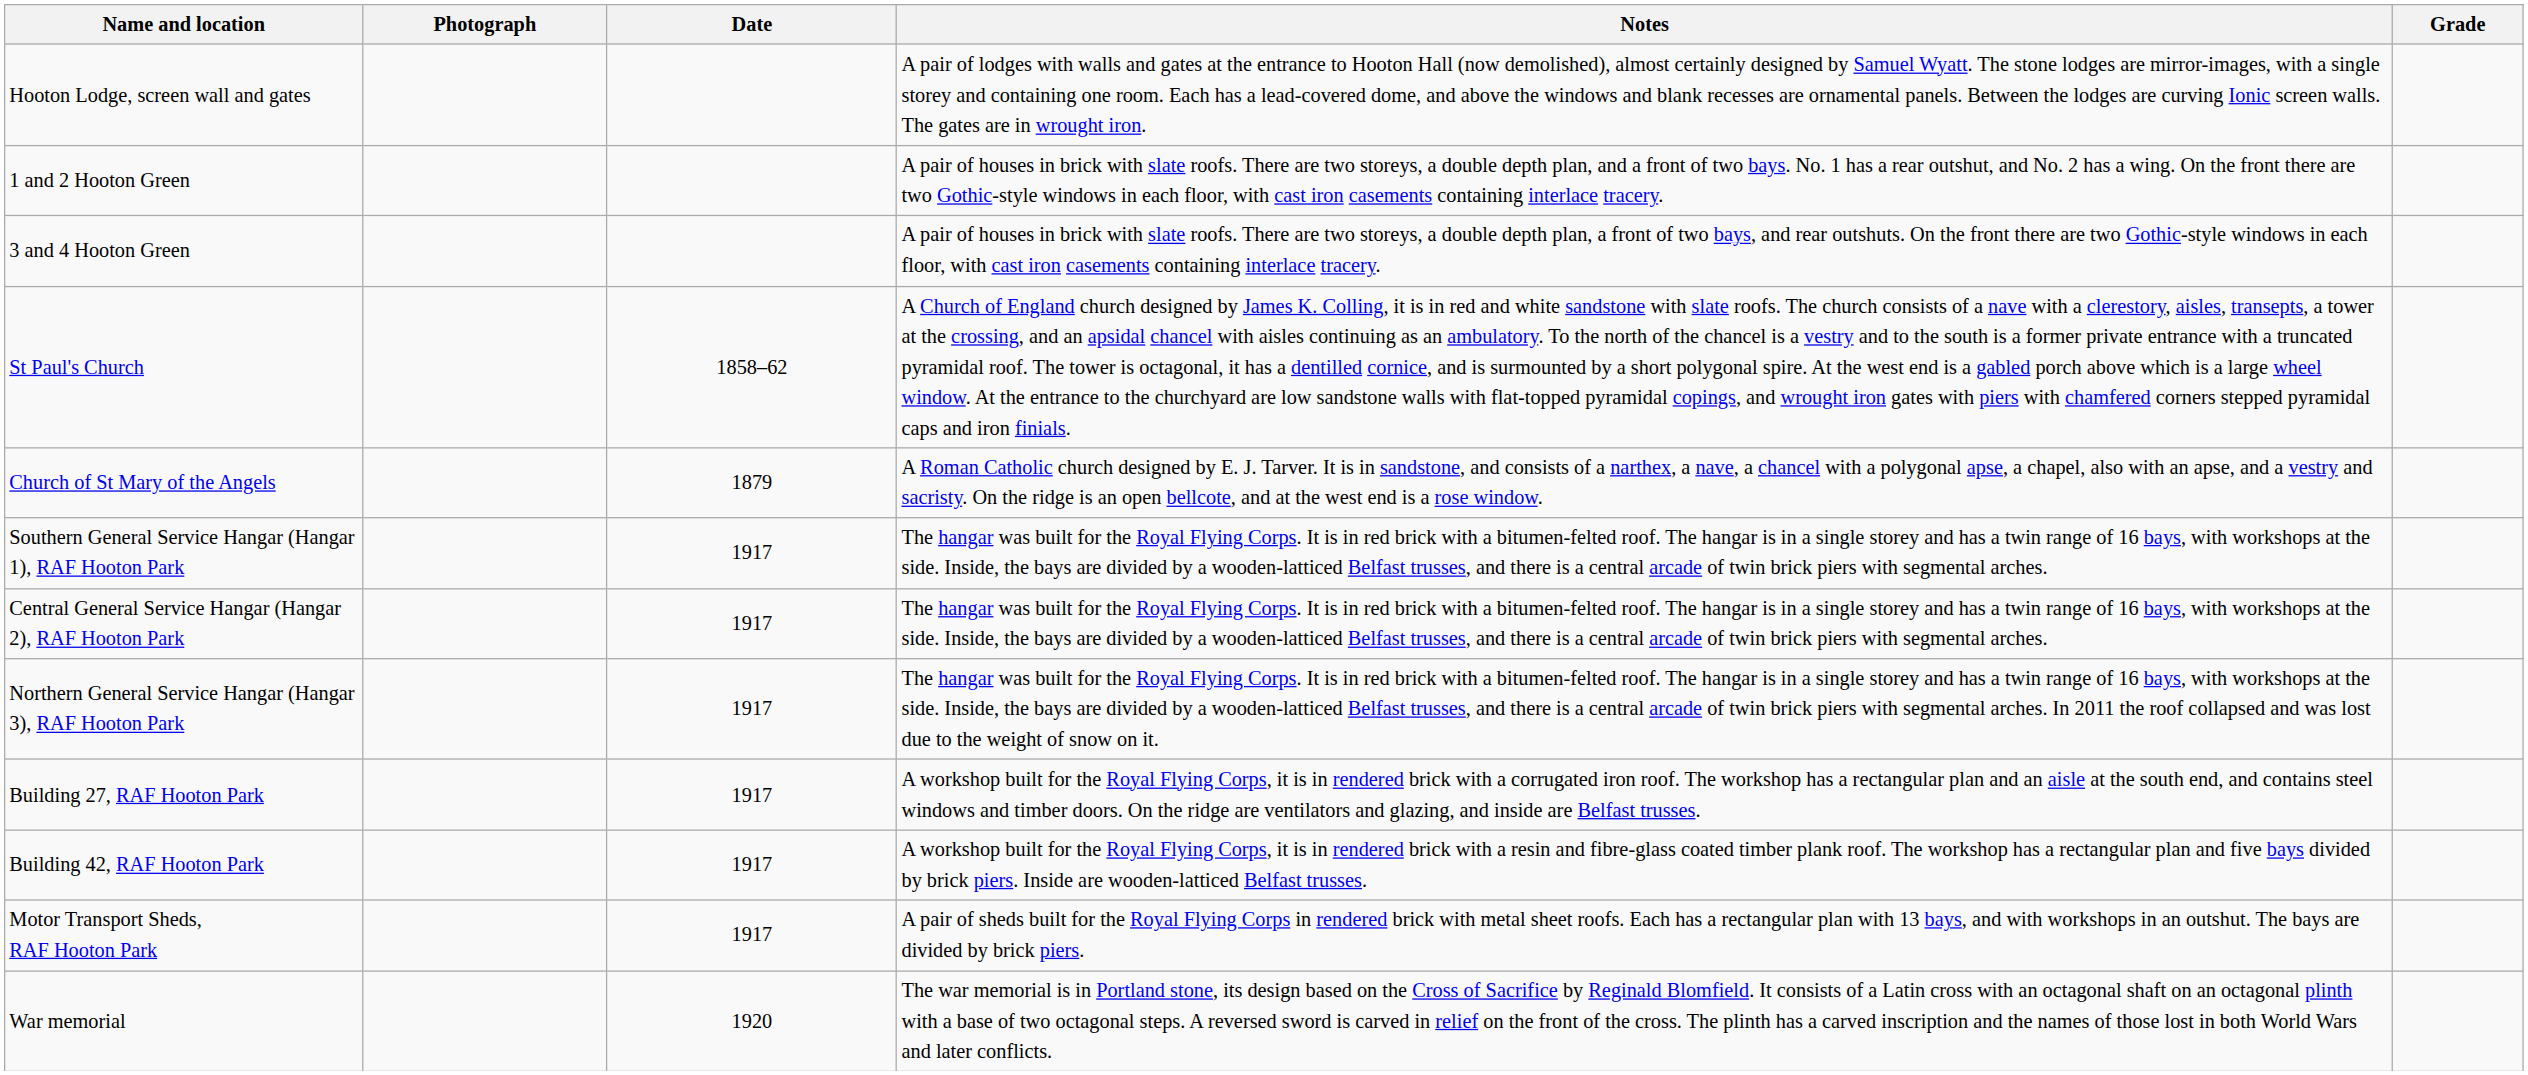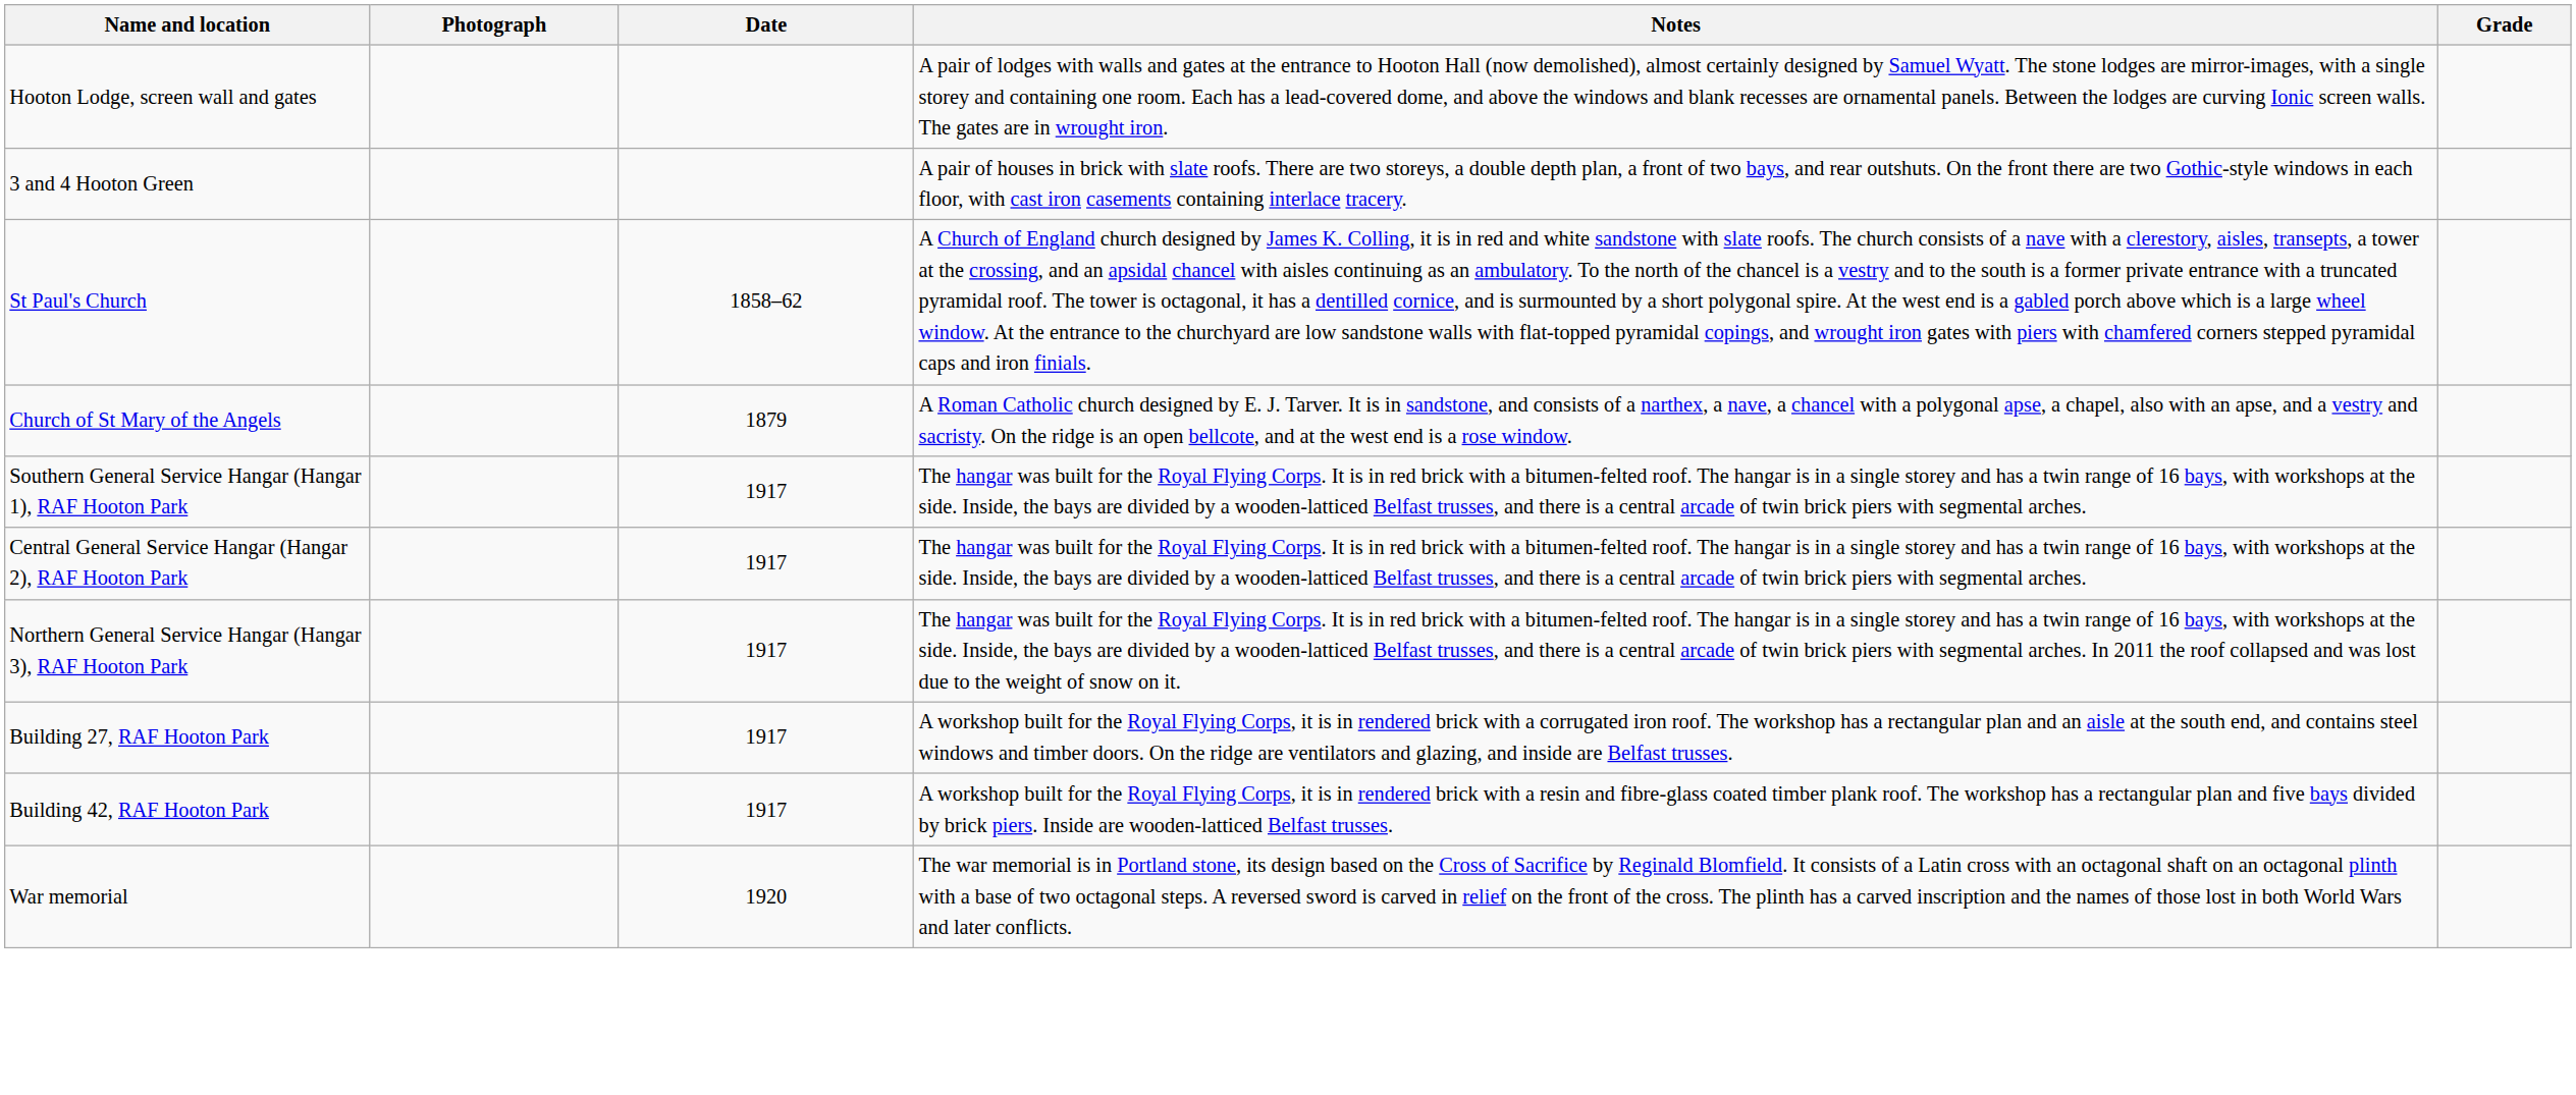 <table class="wikitable sortable plainrowheaders" style="width:100%; border:0; text-align:left; line-height:150%;">
 <tr>
 <th scope="col" style="width:150px">Name and location</th>
 <th scope="col" style="width:100px" class="unsortable">Photograph</th>
 <th scope="col" style="width:120px">Date</th>
 <th scope="col" style="width:650px" class="unsortable">Notes</th>
 <th scope="col" style="width:50px">Grade</th>
 </tr>
 <tr>
 <td>Hooton Lodge, screen wall and gates<br><small></small></td>
 <td></td>
 <td align="center"></td>
 <td>A pair of lodges with walls and gates at the entrance to Hooton Hall (now demolished), almost certainly designed by <a href='#'>Samuel Wyatt</a>. The stone lodges are mirror-images, with a single storey and containing one room. Each has a lead-covered dome, and above the windows and blank recesses are ornamental panels. Between the lodges are curving <a href='#'>Ionic</a> screen walls. The gates are in <a href='#'>wrought iron</a>.</td>
-<td align="center" ></td>
-</tr>
-<tr>
-<td>1 and 2 Hooton Green<br><small></small></td>
-<td></td>
-<td align="center"></td>
-<td>A pair of houses in brick with <a href='#'>slate</a> roofs. There are two storeys, a double depth plan, and a front of two <a href='#'>bays</a>. No. 1 has a rear outshut, and No. 2 has a wing. On the front there are two <a href='#'>Gothic</a>-style windows in each floor, with <a href='#'>cast iron</a> <a href='#'>casements</a> containing <a href='#'>interlace</a> <a href='#'>tracery</a>.</td>
 <td align="center" ></td>
 </tr>
 <tr>
 <td>3 and 4 Hooton Green<br><small></small></td>
 <td></td>
 <td align="center"></td>
 <td>A pair of houses in brick with <a href='#'>slate</a> roofs. There are two storeys, a double depth plan, a front of two <a href='#'>bays</a>, and rear outshuts. On the front there are two <a href='#'>Gothic</a>-style windows in each floor, with <a href='#'>cast iron</a> <a href='#'>casements</a> containing <a href='#'>interlace</a> <a href='#'>tracery</a>.</td>
 <td align="center" ></td>
 </tr>
 <tr>
 <td><a href='#'>St Paul's Church</a><br><small></small></td>
 <td></td>
 <td align="center">1858–62</td>
 <td>A <a href='#'>Church of England</a> church designed by <a href='#'>James K. Colling</a>, it is in red and white <a href='#'>sandstone</a> with <a href='#'>slate</a> roofs. The church consists of a <a href='#'>nave</a> with a <a href='#'>clerestory</a>, <a href='#'>aisles</a>, <a href='#'>transepts</a>, a tower at the <a href='#'>crossing</a>, and an <a href='#'>apsidal</a> <a href='#'>chancel</a> with aisles continuing as an <a href='#'>ambulatory</a>. To the north of the chancel is a <a href='#'>vestry</a> and to the south is a former private entrance with a truncated pyramidal roof. The tower is octagonal, it has a <a href='#'>dentilled</a> <a href='#'>cornice</a>, and is surmounted by a short polygonal spire. At the west end is a <a href='#'>gabled</a> porch above which is a large <a href='#'>wheel window</a>. At the entrance to the churchyard are low sandstone walls with flat-topped pyramidal <a href='#'>copings</a>, and <a href='#'>wrought iron</a> gates with <a href='#'>piers</a> with <a href='#'>chamfered</a> corners stepped pyramidal caps and iron <a href='#'>finials</a>.</td>
 <td align="center" ></td>
 </tr>
 <tr>
 <td><a href='#'>Church of St Mary of the Angels</a><br><small></small></td>
 <td></td>
 <td align="center">1879</td>
 <td>A <a href='#'>Roman Catholic</a> church designed by E. J. Tarver. It is in <a href='#'>sandstone</a>, and consists of a <a href='#'>narthex</a>, a <a href='#'>nave</a>, a <a href='#'>chancel</a> with a polygonal <a href='#'>apse</a>, a chapel, also with an apse, and a <a href='#'>vestry</a> and <a href='#'>sacristy</a>. On the ridge is an open <a href='#'>bellcote</a>, and at the west end is a <a href='#'>rose window</a>.</td>
 <td align="center" ></td>
 </tr>
 <tr>
 <td>Southern General Service Hangar (Hangar 1), <a href='#'>RAF Hooton Park</a><br><small></small></td>
 <td></td>
 <td align="center">1917</td>
 <td>The <a href='#'>hangar</a> was built for the <a href='#'>Royal Flying Corps</a>. It is in red brick with a bitumen-felted roof. The hangar is in a single storey and has a twin range of 16 <a href='#'>bays</a>, with workshops at the side. Inside, the bays are divided by a wooden-latticed <a href='#'>Belfast trusses</a>, and there is a central <a href='#'>arcade</a> of twin brick piers with segmental arches.</td>
 <td align="center" ></td>
 </tr>
 <tr>
 <td>Central General Service Hangar (Hangar 2), <a href='#'>RAF Hooton Park</a><br><small></small></td>
 <td></td>
 <td align="center">1917</td>
 <td>The <a href='#'>hangar</a> was built for the <a href='#'>Royal Flying Corps</a>. It is in red brick with a bitumen-felted roof. The hangar is in a single storey and has a twin range of 16 <a href='#'>bays</a>, with workshops at the side. Inside, the bays are divided by a wooden-latticed <a href='#'>Belfast trusses</a>, and there is a central <a href='#'>arcade</a> of twin brick piers with segmental arches.</td>
 <td align="center" ></td>
 </tr>
 <tr>
 <td>Northern General Service Hangar (Hangar 3), <a href='#'>RAF Hooton Park</a><br><small></small></td>
 <td></td>
 <td align="center">1917</td>
 <td>The <a href='#'>hangar</a> was built for the <a href='#'>Royal Flying Corps</a>. It is in red brick with a bitumen-felted roof. The hangar is in a single storey and has a twin range of 16 <a href='#'>bays</a>, with workshops at the side. Inside, the bays are divided by a wooden-latticed <a href='#'>Belfast trusses</a>, and there is a central <a href='#'>arcade</a> of twin brick piers with segmental arches. In 2011 the roof collapsed and was lost due to the weight of snow on it.</td>
 <td align="center" ></td>
 </tr>
 <tr>
 <td>Building 27, <a href='#'>RAF Hooton Park</a><br><small></small></td>
 <td></td>
 <td align="center">1917</td>
 <td>A workshop built for the <a href='#'>Royal Flying Corps</a>, it is in <a href='#'>rendered</a> brick with a corrugated iron roof. The workshop has a rectangular plan and an <a href='#'>aisle</a> at the south end, and contains steel windows and timber doors. On the ridge are ventilators and glazing, and inside are <a href='#'>Belfast trusses</a>.</td>
 <td align="center" ></td>
 </tr>
 <tr>
 <td>Building 42, <a href='#'>RAF Hooton Park</a><br><small></small></td>
 <td></td>
 <td align="center">1917</td>
 <td>A workshop built for the <a href='#'>Royal Flying Corps</a>, it is in <a href='#'>rendered</a> brick with a resin and fibre-glass coated timber plank roof. The workshop has a rectangular plan and five <a href='#'>bays</a> divided by brick <a href='#'>piers</a>. Inside are wooden-latticed <a href='#'>Belfast trusses</a>.</td>
 <td align="center" ></td>
 </tr>
 <tr>
-<td>Motor Transport Sheds,<br><a href='#'>RAF Hooton Park</a><br><small></small></td>
-<td></td>
-<td align="center">1917</td>
-<td>A pair of sheds built for the <a href='#'>Royal Flying Corps</a> in <a href='#'>rendered</a> brick with metal sheet roofs. Each has a rectangular plan with 13 <a href='#'>bays</a>, and with workshops in an outshut. The bays are divided by brick <a href='#'>piers</a>.</td>
-<td align="center" ></td>
-</tr>
-<tr>
 <td>War memorial<br><small></small></td>
 <td></td>
 <td align="center">1920</td>
 <td>The war memorial is in <a href='#'>Portland stone</a>, its design based on the <a href='#'>Cross of Sacrifice</a> by <a href='#'>Reginald Blomfield</a>. It consists of a Latin cross with an octagonal shaft on an octagonal <a href='#'>plinth</a> with a base of two octagonal steps. A reversed sword is carved in <a href='#'>relief</a> on the front of the cross. The plinth has a carved inscription and the names of those lost in both World Wars and later conflicts.</td>
 <td align="center" ></td>
 </tr>
 <tr>
 </tr>
 </table>
